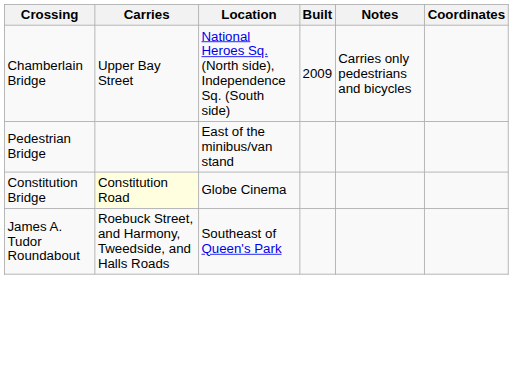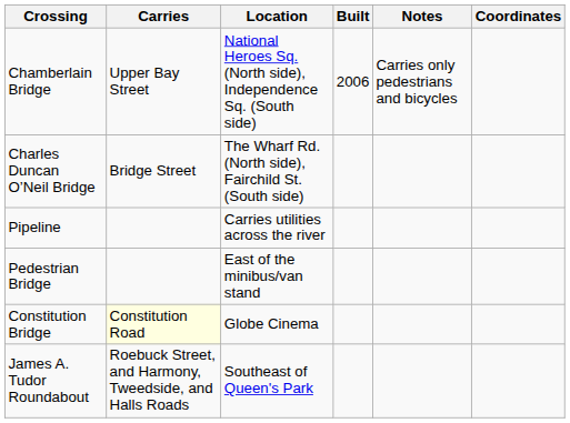 <table class=wikitable>
 <tr>
 <th>Crossing</th>
 <th>Carries</th>
 <th>Location</th>
 <th>Built</th>
 <th>Notes</th>
 <th>Coordinates</th>
 </tr>
 <tr>
 <td>Chamberlain Bridge</td>
 <td>Upper Bay Street</td>
 <td><a href='#'>National Heroes Sq.</a> (North side),<br>Independence Sq. (South side)</td>
-<td>2009</td>
+<td>2006</td>
 <td>Carries only pedestrians and bicycles</td>
+<td></td>
+</tr>
+<tr>
+<td>Charles Duncan O’Neil Bridge</td>
+<td>Bridge Street</td>
+<td>The Wharf Rd. (North side),<br>Fairchild St. (South side)</td>
+<td></td>
+<td></td>
+<td></td>
+</tr>
+<tr>
+<td>Pipeline</td>
+<td></td>
+<td>Carries utilities across the river</td>
+<td></td>
+<td></td>
 <td></td>
 </tr>
 <tr>
 <td>Pedestrian Bridge</td>
 <td></td>
 <td>East of the minibus/van stand</td>
 <td></td>
 <td></td>
 <td></td>
 </tr>
 <tr>
 <td>Constitution Bridge</td>
 <td style="background: lightyellow;">Constitution Road</td>
 <td>Globe Cinema</td>
 <td></td>
 <td></td>
 </tr>
 <tr>
 <td>James A. Tudor Roundabout</td>
 <td>Roebuck Street, and Harmony, Tweedside, and Halls Roads</td>
 <td>Southeast of <a href='#'>Queen's Park</a></td>
 <td></td>
 <td></td>
 <td></td>
 </tr>
 </table>
